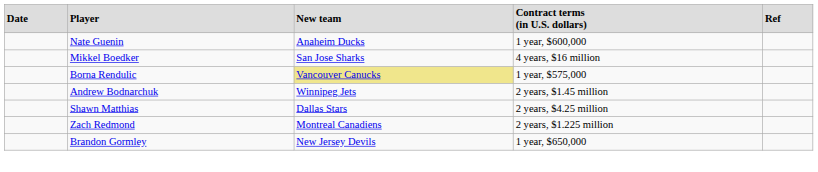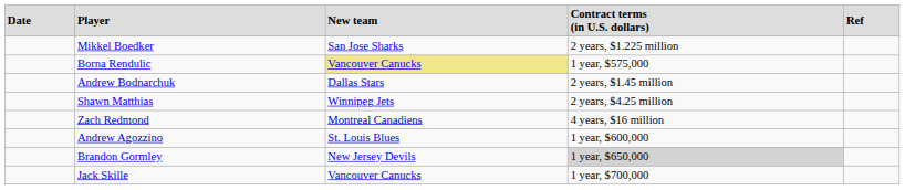 <table class="wikitable" width=97%>
 <tr style="background:#ddd;">
 <td><strong>Date</strong></td>
 <td><strong>Player</strong></td>
 <td><strong>New team</strong></td>
 <td><strong>Contract terms</strong><br><strong>(in U.S. dollars)</strong></td>
 <td><strong>Ref</strong></td>
 </tr>
 <tr>
 <td></td>
-<td><a href='#'>Nate Guenin</a></td>
-<td><a href='#'>Anaheim Ducks</a></td>
-<td>1 year, $600,000</td>
-<td></td>
-</tr>
-<tr>
-<td></td>
 <td><a href='#'>Mikkel Boedker</a></td>
 <td><a href='#'>San Jose Sharks</a></td>
-<td>4 years, $16 million</td>
+<td>2 years, $1.225 million</td>
 <td></td>
 </tr>
 <tr>
 <td></td>
 <td><a href='#'>Borna Rendulic</a></td>
 <td style="background: khaki;"><a href='#'>Vancouver Canucks</a></td>
 <td>1 year, $575,000</td>
 <td></td>
 </tr>
 <tr>
 <td></td>
 <td><a href='#'>Andrew Bodnarchuk</a></td>
-<td><a href='#'>Winnipeg Jets</a></td>
+<td><a href='#'>Dallas Stars</a></td>
 <td>2 years, $1.45 million</td>
 <td></td>
 </tr>
 <tr>
 <td></td>
 <td><a href='#'>Shawn Matthias</a></td>
-<td><a href='#'>Dallas Stars</a></td>
+<td><a href='#'>Winnipeg Jets</a></td>
 <td>2 years, $4.25 million</td>
 <td></td>
 </tr>
 <tr>
 <td></td>
 <td><a href='#'>Zach Redmond</a></td>
 <td><a href='#'>Montreal Canadiens</a></td>
-<td>2 years, $1.225 million</td>
+<td>4 years, $16 million</td>
+<td></td>
+</tr>
+<tr>
+<td></td>
+<td><a href='#'>Andrew Agozzino</a></td>
+<td><a href='#'>St. Louis Blues</a></td>
+<td>1 year, $600,000</td>
 <td></td>
 </tr>
 <tr>
 <td></td>
 <td><a href='#'>Brandon Gormley</a></td>
 <td><a href='#'>New Jersey Devils</a></td>
-<td>1 year, $650,000</td>
+<td style="background: lightgrey;">1 year, $650,000</td>
+<td></td>
+</tr>
+<tr>
+<td></td>
+<td><a href='#'>Jack Skille</a></td>
+<td><a href='#'>Vancouver Canucks</a></td>
+<td>1 year, $700,000</td>
 <td></td>
 </tr>
 </table>
